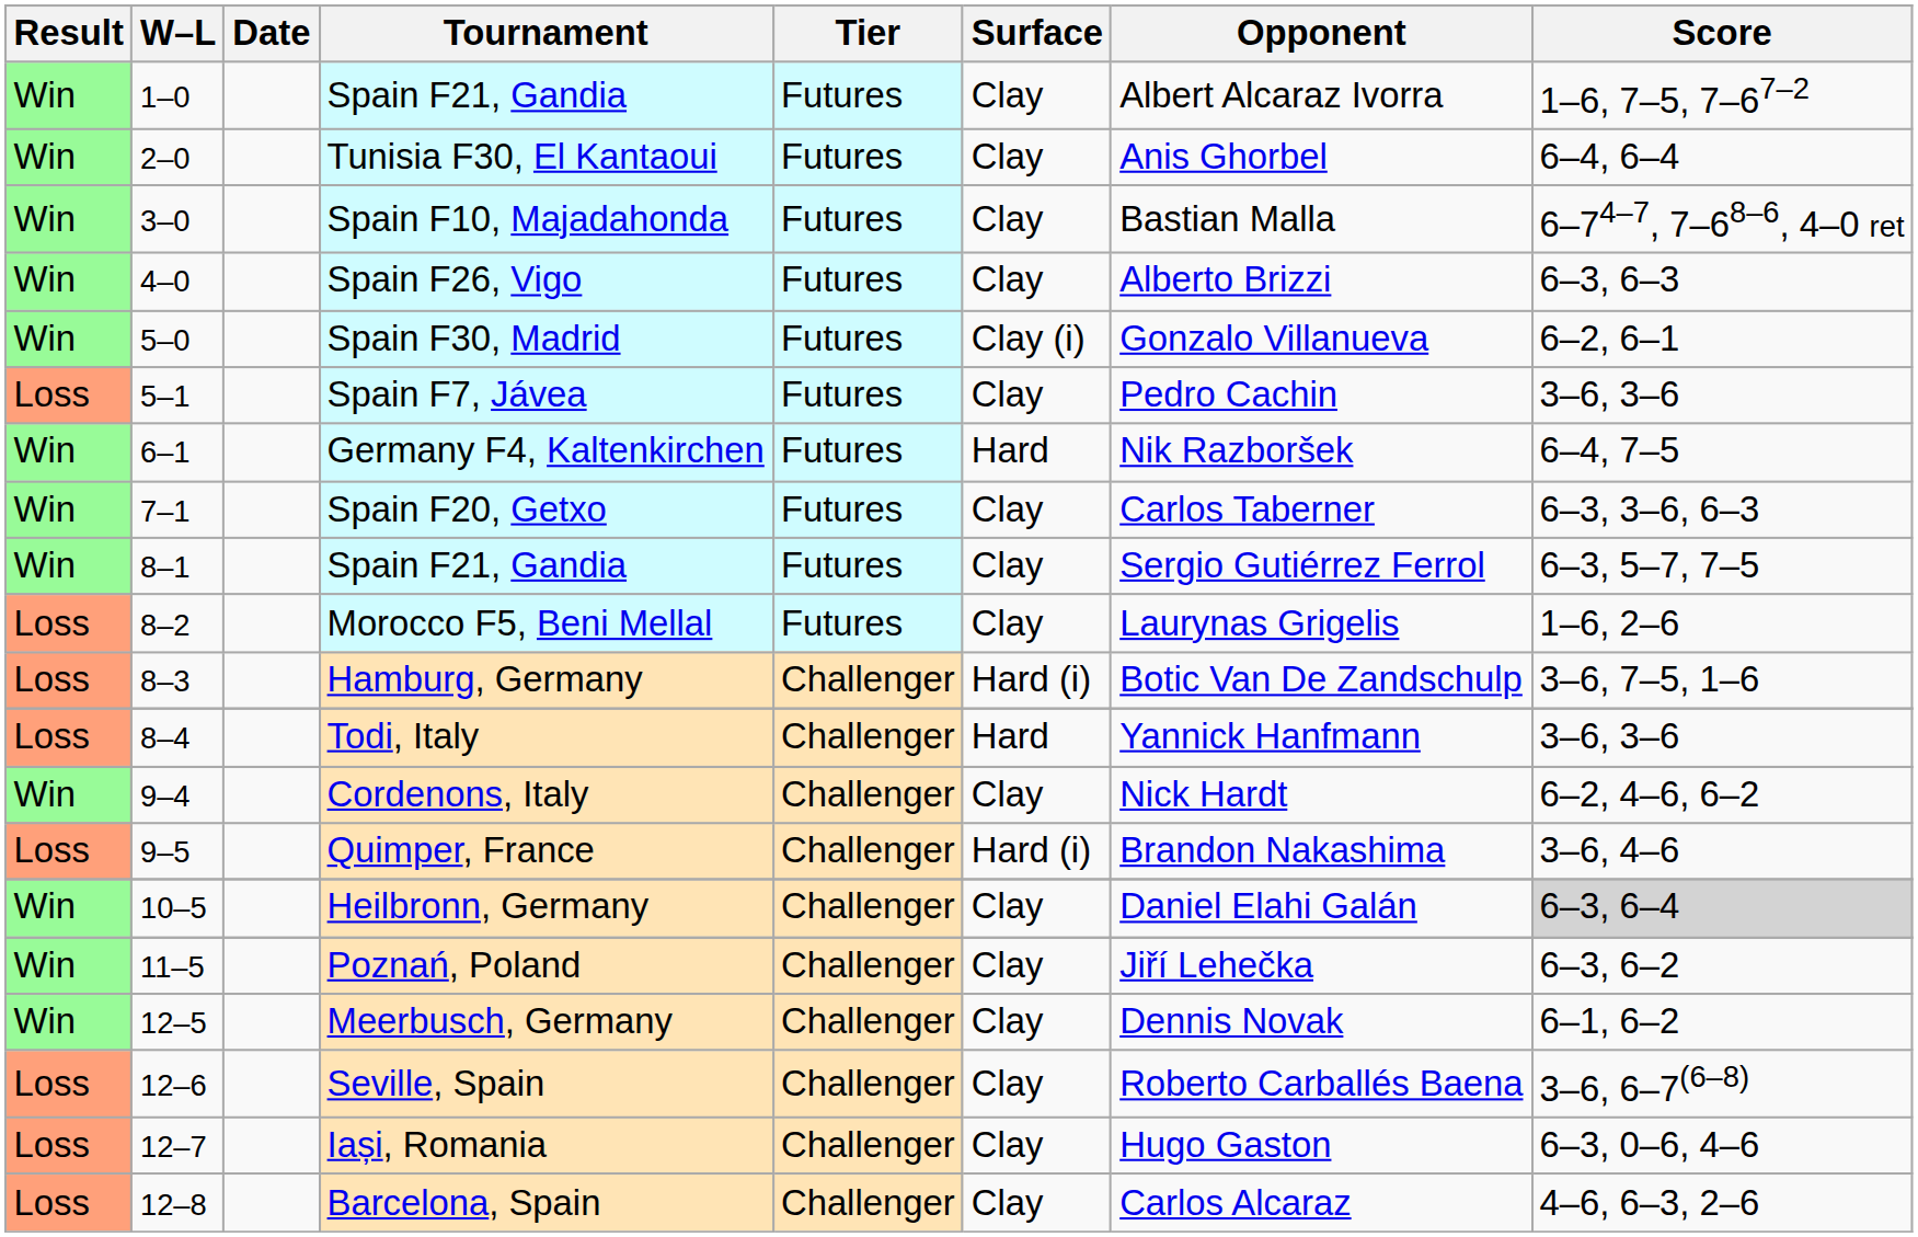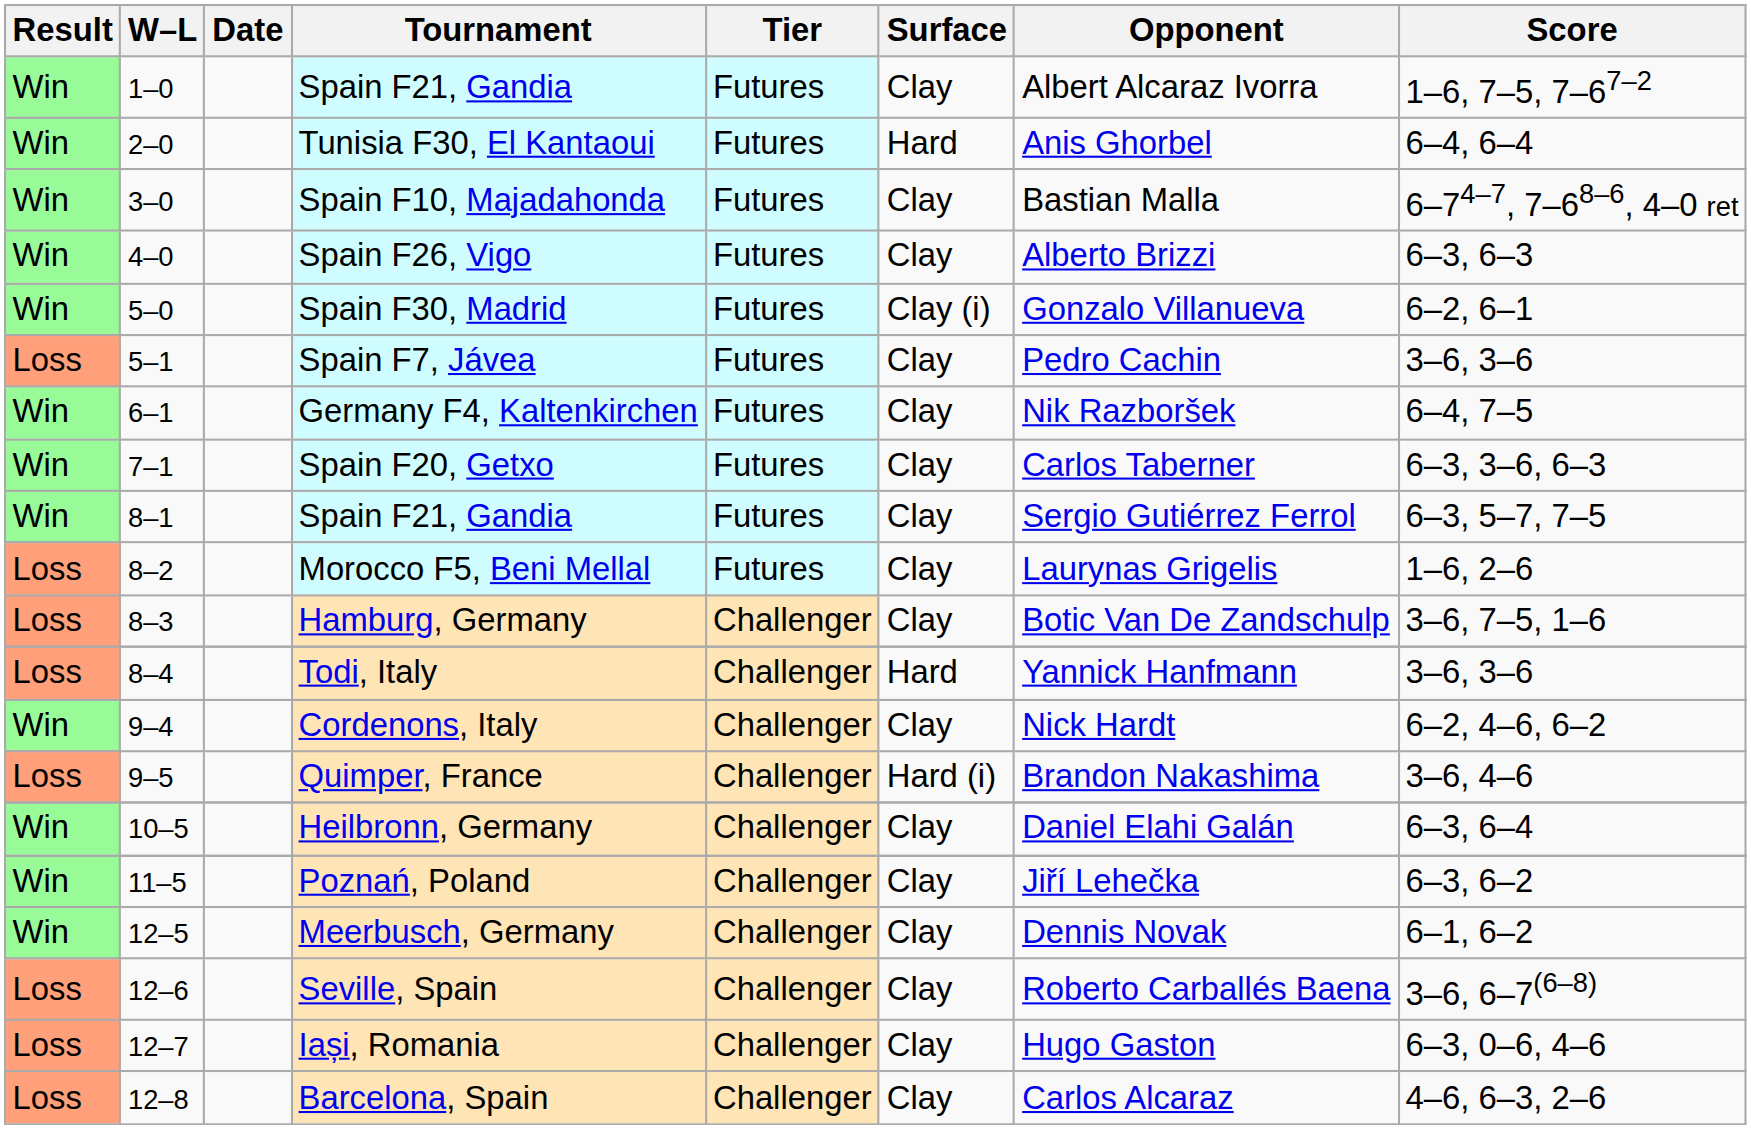 <table class="sortable wikitable">
 <tr>
 <th>Result</th>
 <th class="unsortable">W–L</th>
 <th>Date</th>
 <th>Tournament</th>
 <th>Tier</th>
 <th>Surface</th>
 <th>Opponent</th>
 <th class="unsortable">Score</th>
 </tr>
 <tr>
 <td bgcolor=98fb98>Win</td>
 <td><small>1–0</small></td>
 <td></td>
 <td bgcolor=cffcff>Spain F21, <a href='#'>Gandia</a></td>
 <td bgcolor=cffcff>Futures</td>
 <td>Clay</td>
 <td> Albert Alcaraz Ivorra</td>
 <td>1–6, 7–5, 7–6<sup>7–2</sup></td>
 </tr>
 <tr>
 <td bgcolor=98fb98>Win</td>
 <td><small>2–0</small></td>
 <td></td>
 <td bgcolor=cffcff>Tunisia F30, <a href='#'>El Kantaoui</a></td>
 <td bgcolor=cffcff>Futures</td>
-<td>Clay</td>
+<td>Hard</td>
 <td> <a href='#'>Anis Ghorbel</a></td>
 <td>6–4, 6–4</td>
 </tr>
 <tr>
 <td bgcolor=98fb98>Win</td>
 <td><small>3–0</small></td>
 <td></td>
 <td bgcolor=cffcff>Spain F10, <a href='#'>Majadahonda</a></td>
 <td bgcolor=cffcff>Futures</td>
 <td>Clay</td>
 <td> Bastian Malla</td>
 <td>6–7<sup>4–7</sup>, 7–6<sup>8–6</sup>, 4–0 <small>ret</small></td>
 </tr>
 <tr>
 <td bgcolor=98fb98>Win</td>
 <td><small>4–0</small></td>
 <td></td>
 <td bgcolor=cffcff>Spain F26, <a href='#'>Vigo</a></td>
 <td bgcolor=cffcff>Futures</td>
 <td>Clay</td>
 <td> <a href='#'>Alberto Brizzi</a></td>
 <td>6–3, 6–3</td>
 </tr>
 <tr>
 <td bgcolor=98fb98>Win</td>
 <td><small>5–0</small></td>
 <td></td>
 <td bgcolor=cffcff>Spain F30, <a href='#'>Madrid</a></td>
 <td bgcolor=cffcff>Futures</td>
 <td>Clay (i)</td>
 <td> <a href='#'>Gonzalo Villanueva</a></td>
 <td>6–2, 6–1</td>
 </tr>
 <tr>
 <td bgcolor=FFA07A>Loss</td>
 <td><small>5–1</small></td>
 <td></td>
 <td bgcolor=cffcff>Spain F7, <a href='#'>Jávea</a></td>
 <td bgcolor=cffcff>Futures</td>
 <td>Clay</td>
 <td> <a href='#'>Pedro Cachin</a></td>
 <td>3–6, 3–6</td>
 </tr>
 <tr>
 <td bgcolor=98fb98>Win</td>
 <td><small>6–1</small></td>
 <td></td>
 <td bgcolor=cffcff>Germany F4, <a href='#'>Kaltenkirchen</a></td>
 <td bgcolor=cffcff>Futures</td>
-<td>Hard</td>
+<td>Clay</td>
 <td> <a href='#'>Nik Razboršek</a></td>
 <td>6–4, 7–5</td>
 </tr>
 <tr>
 <td bgcolor=98fb98>Win</td>
 <td><small>7–1</small></td>
 <td></td>
 <td bgcolor=cffcff>Spain F20, <a href='#'>Getxo</a></td>
 <td bgcolor=cffcff>Futures</td>
 <td>Clay</td>
 <td> <a href='#'>Carlos Taberner</a></td>
 <td>6–3, 3–6, 6–3</td>
 </tr>
 <tr>
 <td bgcolor=98fb98>Win</td>
 <td><small>8–1</small></td>
 <td></td>
 <td bgcolor=cffcff>Spain F21, <a href='#'>Gandia</a></td>
 <td bgcolor=cffcff>Futures</td>
 <td>Clay</td>
 <td> <a href='#'>Sergio Gutiérrez Ferrol</a></td>
 <td>6–3, 5–7, 7–5</td>
 </tr>
 <tr>
 <td bgcolor=FFA07A>Loss</td>
 <td><small>8–2</small></td>
 <td></td>
 <td bgcolor=cffcff>Morocco F5, <a href='#'>Beni Mellal</a></td>
 <td bgcolor=cffcff>Futures</td>
 <td>Clay</td>
 <td> <a href='#'>Laurynas Grigelis</a></td>
 <td>1–6, 2–6</td>
 </tr>
 <tr>
 <td bgcolor=FFA07A>Loss</td>
 <td><small>8–3</small></td>
 <td><a href='#'></a></td>
 <td bgcolor=moccasin><a href='#'>Hamburg</a>, Germany</td>
 <td bgcolor=moccasin>Challenger</td>
-<td>Hard (i)</td>
+<td>Clay</td>
 <td> <a href='#'>Botic Van De Zandschulp</a></td>
 <td>3–6, 7–5, 1–6</td>
 </tr>
 <tr>
 </tr>
 <tr>
 <td bgcolor=FFA07A>Loss</td>
 <td><small>8–4</small></td>
 <td><a href='#'></a></td>
 <td bgcolor=moccasin><a href='#'>Todi</a>, Italy</td>
 <td bgcolor=moccasin>Challenger</td>
 <td>Hard</td>
 <td> <a href='#'>Yannick Hanfmann</a></td>
 <td>3–6, 3–6</td>
 </tr>
 <tr>
 </tr>
 <tr>
 <td bgcolor=98fb98>Win</td>
 <td><small>9–4</small></td>
 <td><a href='#'></a></td>
 <td bgcolor=moccasin><a href='#'>Cordenons</a>, Italy</td>
 <td bgcolor=moccasin>Challenger</td>
 <td>Clay</td>
 <td> <a href='#'>Nick Hardt</a></td>
 <td>6–2, 4–6, 6–2</td>
 </tr>
 <tr>
 <td bgcolor=FFA07A>Loss</td>
 <td><small>9–5</small></td>
 <td><a href='#'></a></td>
 <td bgcolor=moccasin><a href='#'>Quimper</a>, France</td>
 <td bgcolor=moccasin>Challenger</td>
 <td>Hard (i)</td>
 <td> <a href='#'>Brandon Nakashima</a></td>
 <td>3–6, 4–6</td>
 </tr>
 <tr>
 </tr>
 <tr>
 <td bgcolor=98FB98>Win</td>
 <td><small>10–5</small></td>
 <td><a href='#'></a></td>
 <td bgcolor=moccasin><a href='#'>Heilbronn</a>, Germany</td>
 <td bgcolor=moccasin>Challenger</td>
 <td>Clay</td>
 <td> <a href='#'>Daniel Elahi Galán</a></td>
-<td style="background: lightgrey;">6–3, 6–4</td>
+<td>6–3, 6–4</td>
 </tr>
 <tr>
 </tr>
 <tr>
 <td bgcolor=98FB98>Win</td>
 <td><small>11–5</small></td>
 <td><a href='#'></a></td>
 <td bgcolor=moccasin><a href='#'>Poznań</a>, Poland</td>
 <td bgcolor=moccasin>Challenger</td>
 <td>Clay</td>
 <td> <a href='#'>Jiří Lehečka</a></td>
 <td>6–3, 6–2</td>
 </tr>
 <tr>
 <td bgcolor=98FB98>Win</td>
 <td><small>12–5</small></td>
 <td><a href='#'></a></td>
 <td bgcolor=moccasin><a href='#'>Meerbusch</a>, Germany</td>
 <td bgcolor=moccasin>Challenger</td>
 <td>Clay</td>
 <td> <a href='#'>Dennis Novak</a></td>
 <td>6–1, 6–2</td>
 </tr>
 <tr>
 <td bgcolor=FFA07A>Loss</td>
 <td><small>12–6</small></td>
 <td><a href='#'></a></td>
 <td bgcolor=moccasin><a href='#'>Seville</a>, Spain</td>
 <td bgcolor=moccasin>Challenger</td>
 <td>Clay</td>
 <td> <a href='#'>Roberto Carballés Baena</a></td>
 <td>3–6, 6–7<sup>(6–8)</sup></td>
 </tr>
 <tr>
 <td bgcolor=ffa07a>Loss</td>
 <td><small>12–7</small></td>
 <td><a href='#'></a></td>
 <td bgcolor=moccasin><a href='#'>Iași</a>, Romania</td>
 <td bgcolor=moccasin>Challenger</td>
 <td>Clay</td>
 <td> <a href='#'>Hugo Gaston</a></td>
 <td>6–3, 0–6, 4–6</td>
 </tr>
 <tr>
 <td bgcolor=ffa07a>Loss</td>
 <td><small>12–8</small></td>
 <td><a href='#'></a></td>
 <td style="background:moccasin;"><a href='#'>Barcelona</a>, Spain</td>
 <td style="background:moccasin;">Challenger</td>
 <td>Clay</td>
 <td> <a href='#'>Carlos Alcaraz</a></td>
 <td>4–6, 6–3, 2–6</td>
 </tr>
 </table>
